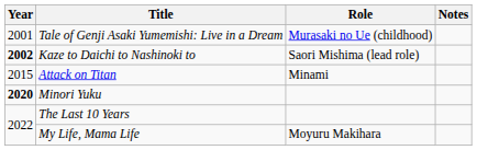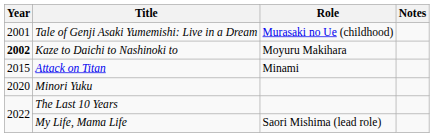 <table class="wikitable">
 <tr>
 <th>Year</th>
 <th>Title</th>
 <th>Role</th>
 <th>Notes</th>
 </tr>
 <tr>
 <td>2001</td>
 <td><em>Tale of Genji Asaki Yumemishi: Live in a Dream</em></td>
 <td><a href='#'>Murasaki no Ue</a> (childhood)</td>
 <td></td>
 </tr>
 <tr>
 <td><strong>2002</strong></td>
 <td><em>Kaze to Daichi to Nashinoki to</em></td>
-<td>Saori Mishima (lead role)</td>
+<td>Moyuru Makihara</td>
 <td></td>
 </tr>
 <tr>
 <td>2015</td>
 <td><em><a href='#'>Attack on Titan</a></em></td>
 <td>Minami</td>
 <td></td>
 </tr>
 <tr>
-<td><strong>2020</strong></td>
+<td>2020</td>
 <td><em>Minori Yuku</em></td>
 <td></td>
 <td></td>
 </tr>
 <tr>
 <td rowspan="2">2022</td>
 <td><em>The Last 10 Years</em></td>
 <td></td>
 <td></td>
 </tr>
 <tr>
 <td><em>My Life, Mama Life</em></td>
-<td>Moyuru Makihara</td>
+<td>Saori Mishima (lead role)</td>
 <td></td>
 </tr>
 </table>
